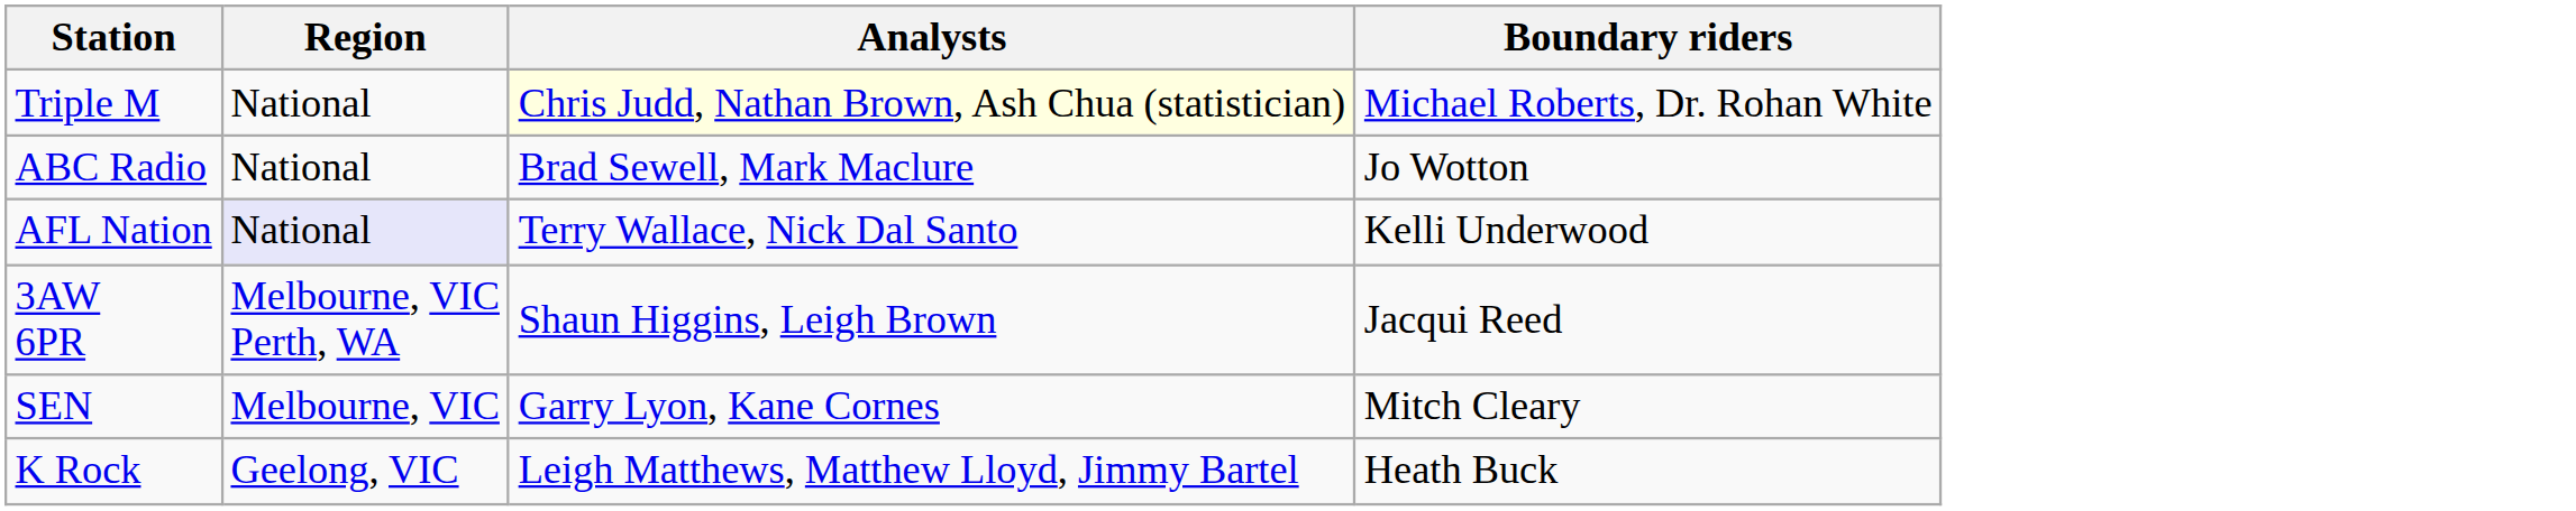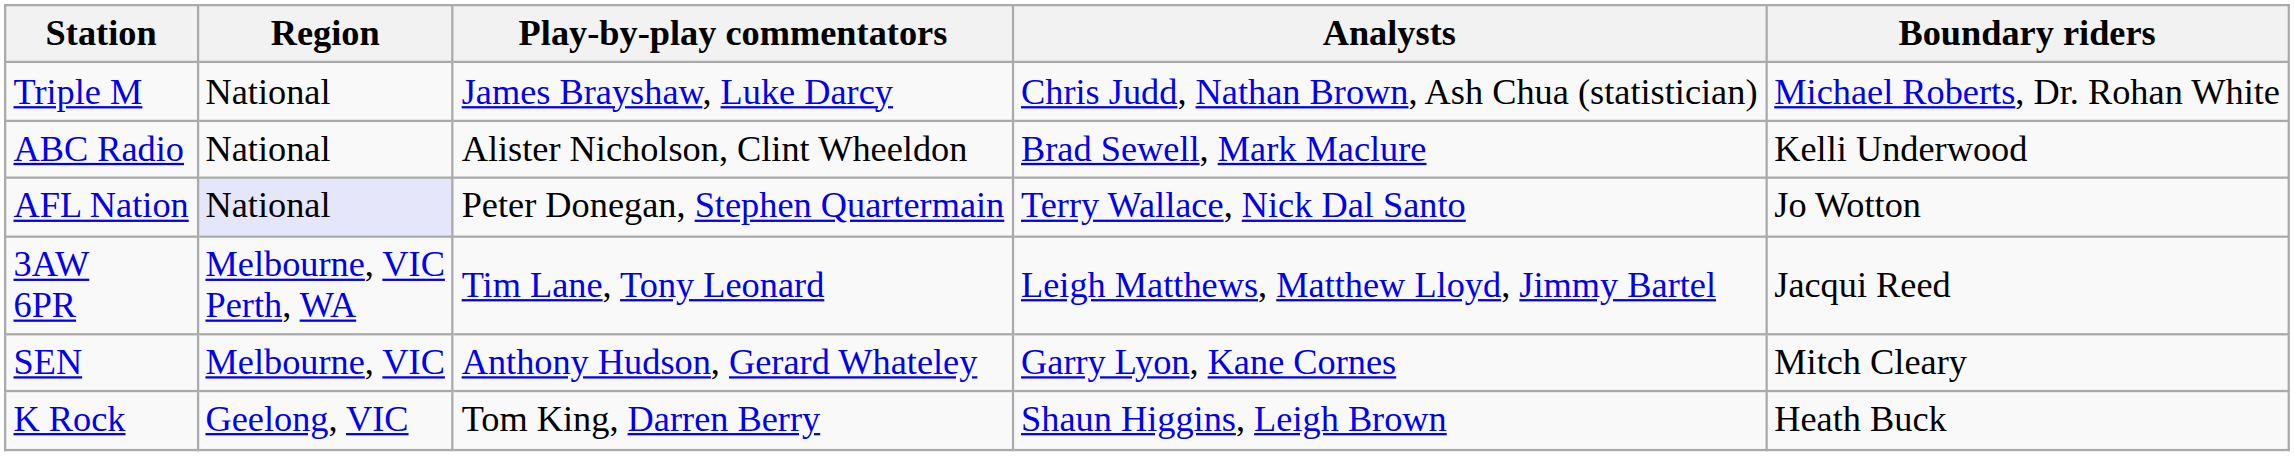 <table class="wikitable">
 <tr>
 <th>Station</th>
 <th>Region</th>
+<th>Play-by-play commentators</th>
 <th>Analysts</th>
 <th>Boundary riders</th>
 </tr>
 <tr>
 <td><a href='#'>Triple M</a></td>
 <td>National</td>
-<td style="background: lightyellow;"><a href='#'>Chris Judd</a>, <a href='#'>Nathan Brown</a>, Ash Chua (statistician)</td>
+<td><a href='#'>James Brayshaw</a>, <a href='#'>Luke Darcy</a></td>
+<td><a href='#'>Chris Judd</a>, <a href='#'>Nathan Brown</a>, Ash Chua (statistician)</td>
 <td><a href='#'>Michael Roberts</a>, Dr. Rohan White</td>
 </tr>
 <tr>
 <td><a href='#'>ABC Radio</a></td>
 <td>National</td>
+<td>Alister Nicholson, Clint Wheeldon</td>
 <td><a href='#'>Brad Sewell</a>, <a href='#'>Mark Maclure</a></td>
-<td>Jo Wotton</td>
+<td>Kelli Underwood</td>
 </tr>
 <tr>
 <td><a href='#'>AFL Nation</a></td>
 <td style="background: lavender;">National</td>
+<td>Peter Donegan, <a href='#'>Stephen Quartermain</a></td>
 <td><a href='#'>Terry Wallace</a>, <a href='#'>Nick Dal Santo</a></td>
-<td>Kelli Underwood</td>
+<td>Jo Wotton</td>
 </tr>
 <tr>
 <td><a href='#'>3AW</a><br><a href='#'>6PR</a></td>
 <td><a href='#'>Melbourne</a>, <a href='#'>VIC</a><br><a href='#'>Perth</a>, <a href='#'>WA</a></td>
-<td><a href='#'>Shaun Higgins</a>, <a href='#'>Leigh Brown</a></td>
+<td><a href='#'>Tim Lane</a>, <a href='#'>Tony Leonard</a></td>
+<td><a href='#'>Leigh Matthews</a>, <a href='#'>Matthew Lloyd</a>, <a href='#'>Jimmy Bartel</a></td>
 <td>Jacqui Reed</td>
 </tr>
 <tr>
 <td><a href='#'>SEN</a></td>
 <td><a href='#'>Melbourne</a>, <a href='#'>VIC</a></td>
+<td><a href='#'>Anthony Hudson</a>, <a href='#'>Gerard Whateley</a></td>
 <td><a href='#'>Garry Lyon</a>, <a href='#'>Kane Cornes</a></td>
 <td>Mitch Cleary</td>
 </tr>
 <tr>
 <td><a href='#'>K Rock</a></td>
 <td><a href='#'>Geelong</a>, <a href='#'>VIC</a></td>
-<td><a href='#'>Leigh Matthews</a>, <a href='#'>Matthew Lloyd</a>, <a href='#'>Jimmy Bartel</a></td>
+<td>Tom King, <a href='#'>Darren Berry</a></td>
+<td><a href='#'>Shaun Higgins</a>, <a href='#'>Leigh Brown</a></td>
 <td>Heath Buck</td>
 </tr>
 </table>
